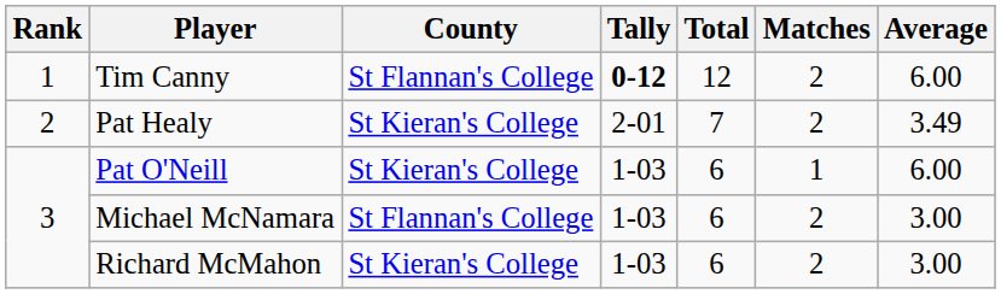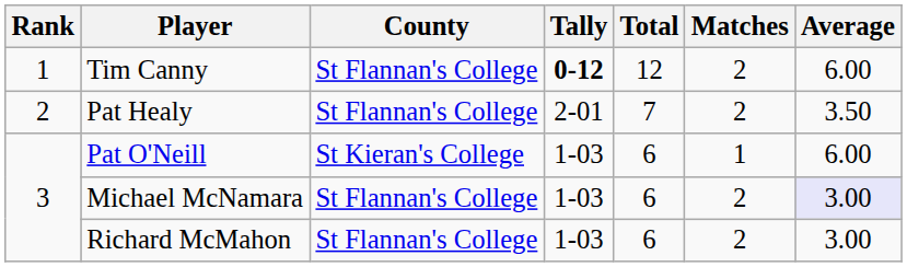 <table class="wikitable">
 <tr>
 <th>Rank</th>
 <th>Player</th>
 <th>County</th>
 <th>Tally</th>
 <th>Total</th>
 <th>Matches</th>
 <th>Average</th>
 </tr>
 <tr>
 <td rowspan=1 align=center>1</td>
 <td>Tim Canny</td>
 <td><a href='#'>St Flannan's College</a></td>
 <td align=center><strong>0-12</strong></td>
 <td align=center>12</td>
 <td align=center>2</td>
 <td align=center>6.00</td>
 </tr>
 <tr>
 <td rowspan=1 align=center>2</td>
 <td>Pat Healy</td>
-<td><a href='#'>St Kieran's College</a></td>
+<td><a href='#'>St Flannan's College</a></td>
 <td align=center>2-01</td>
 <td align=center>7</td>
 <td align=center>2</td>
-<td align=center>3.49</td>
+<td align=center>3.50</td>
 </tr>
 <tr>
 <td rowspan=3 align=center>3</td>
 <td><a href='#'>Pat O'Neill</a></td>
 <td><a href='#'>St Kieran's College</a></td>
 <td align=center>1-03</td>
 <td align=center>6</td>
 <td align=center>1</td>
 <td align=center>6.00</td>
 </tr>
 <tr>
 <td>Michael McNamara</td>
 <td><a href='#'>St Flannan's College</a></td>
 <td align=center>1-03</td>
 <td align=center>6</td>
 <td align=center>2</td>
-<td align=center>3.00</td>
+<td align=center style="background: lavender;">3.00</td>
 </tr>
 <tr>
 <td>Richard McMahon</td>
-<td><a href='#'>St Kieran's College</a></td>
+<td><a href='#'>St Flannan's College</a></td>
 <td align=center>1-03</td>
 <td align=center>6</td>
 <td align=center>2</td>
 <td align=center>3.00</td>
 </tr>
 </table>
